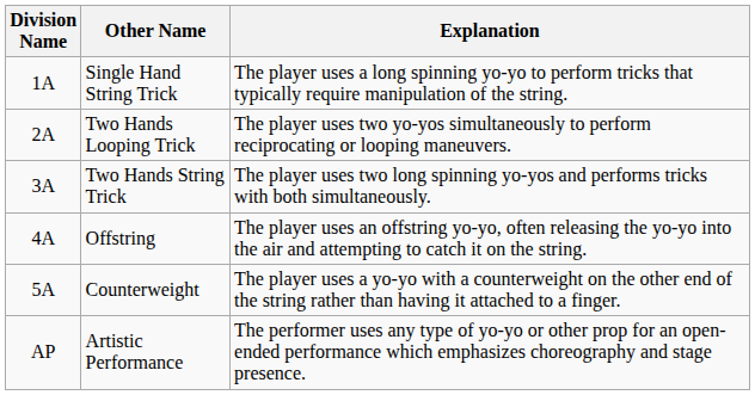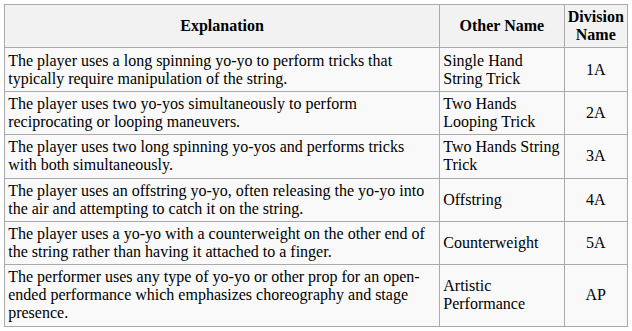 <table class="wikitable" width="100%">
 <tr>
+<th width="70%">Explanation</th>
+<th width="20%">Other Name</th>
 <th width="10%">Division Name</th>
-<th width="20%">Other Name</th>
-<th width="70%">Explanation</th>
 </tr>
 <tr>
+<td align="left">The player uses a long spinning yo-yo to perform tricks that typically require manipulation of the string.</td>
+<td>Single Hand String Trick</td>
 <td style="text-align: center;">1A</td>
-<td>Single Hand String Trick</td>
-<td align="left">The player uses a long spinning yo-yo to perform tricks that typically require manipulation of the string.</td>
 </tr>
 <tr>
+<td align="left">The player uses two yo-yos simultaneously to perform reciprocating or looping maneuvers.</td>
+<td>Two Hands Looping Trick</td>
 <td style="text-align: center;">2A</td>
-<td>Two Hands Looping Trick</td>
-<td align="left">The player uses two yo-yos simultaneously to perform reciprocating or looping maneuvers.</td>
 </tr>
 <tr>
+<td align="left">The player uses two long spinning yo-yos and performs tricks with both simultaneously.</td>
+<td>Two Hands String Trick</td>
 <td style="text-align: center;">3A</td>
-<td>Two Hands String Trick</td>
-<td align="left">The player uses two long spinning yo-yos and performs tricks with both simultaneously.</td>
 </tr>
 <tr>
+<td align="left">The player uses an offstring yo-yo, often releasing the yo-yo into the air and attempting to catch it on the string.</td>
+<td>Offstring</td>
 <td style="text-align: center;">4A</td>
-<td>Offstring</td>
-<td align="left">The player uses an offstring yo-yo, often releasing the yo-yo into the air and attempting to catch it on the string.</td>
 </tr>
 <tr>
+<td align="left">The player uses a yo-yo with a counterweight on the other end of the string rather than having it attached to a finger.</td>
+<td>Counterweight</td>
 <td style="text-align: center;">5A</td>
-<td>Counterweight</td>
-<td align="left">The player uses a yo-yo with a counterweight on the other end of the string rather than having it attached to a finger.</td>
 </tr>
 <tr>
+<td align="left">The performer uses any type of yo-yo or other prop for an open-ended performance which emphasizes choreography and stage presence.</td>
+<td>Artistic Performance</td>
 <td style="text-align: center;">AP</td>
-<td>Artistic Performance</td>
-<td align="left">The performer uses any type of yo-yo or other prop for an open-ended performance which emphasizes choreography and stage presence.</td>
 </tr>
 </table>
